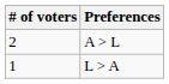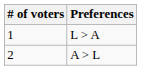 <table class="wikitable">
 <tr>
 <th># of voters</th>
 <th>Preferences</th>
 </tr>
 <tr>
+<td>1</td>
+<td>L > A</td>
+</tr>
+<tr>
 <td>2</td>
 <td>A > L</td>
 </tr>
-<tr>
-<td>1</td>
-<td>L > A</td>
-</tr>
 </table>
